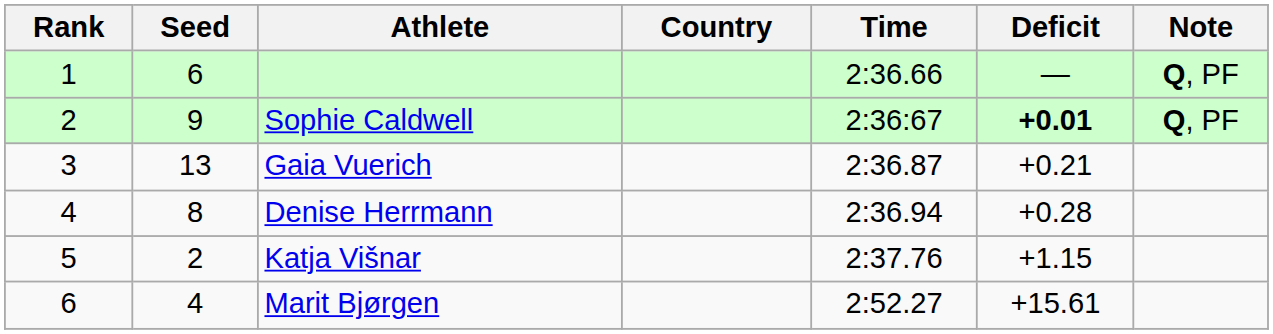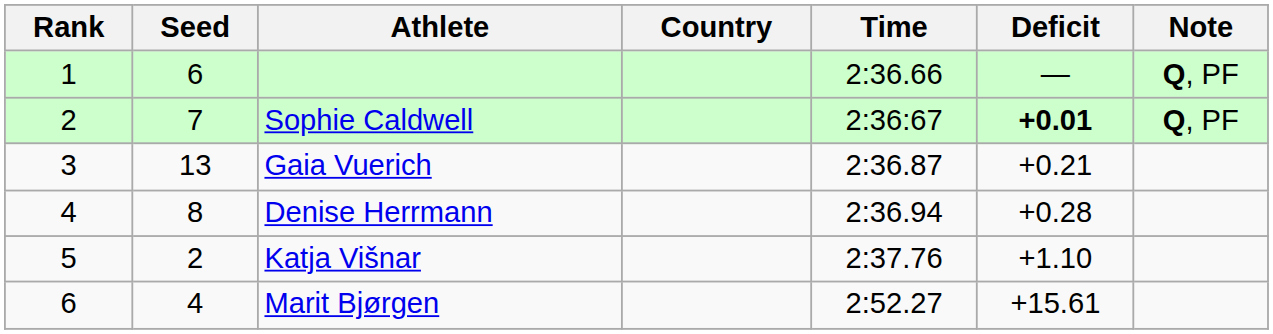 <table class="wikitable sortable" style="text-align:center" width=55%>
 <tr>
 <th>Rank</th>
 <th>Seed</th>
 <th>Athlete</th>
 <th>Country</th>
 <th>Time</th>
 <th>Deficit</th>
 <th>Note</th>
 </tr>
 <tr bgcolor="#ccffcc">
 <td>1</td>
 <td>6</td>
 <td align="left"></td>
 <td align="left"></td>
 <td>2:36.66</td>
 <td>—</td>
 <td><strong>Q</strong>, PF</td>
 </tr>
 <tr bgcolor="#ccffcc">
 <td>2</td>
-<td>9</td>
+<td>7</td>
 <td align="left"><a href='#'>Sophie Caldwell</a></td>
 <td align="left"></td>
 <td>2:36:67</td>
 <td><strong>+0.01</strong></td>
 <td><strong>Q</strong>, PF</td>
 </tr>
 <tr>
 <td>3</td>
 <td>13</td>
 <td align="left"><a href='#'>Gaia Vuerich</a></td>
 <td align="left"></td>
 <td>2:36.87</td>
 <td>+0.21</td>
 <td></td>
 </tr>
 <tr>
 <td>4</td>
 <td>8</td>
 <td align="left"><a href='#'>Denise Herrmann</a></td>
 <td align="left"></td>
 <td>2:36.94</td>
 <td>+0.28</td>
 <td></td>
 </tr>
 <tr>
 <td>5</td>
 <td>2</td>
 <td align="left"><a href='#'>Katja Višnar</a></td>
 <td align="left"></td>
 <td>2:37.76</td>
-<td>+1.15</td>
+<td>+1.10</td>
 <td></td>
 </tr>
 <tr>
 <td>6</td>
 <td>4</td>
 <td align="left"><a href='#'>Marit Bjørgen</a></td>
 <td align="left"></td>
 <td>2:52.27</td>
 <td>+15.61</td>
 <td></td>
 </tr>
 </table>
